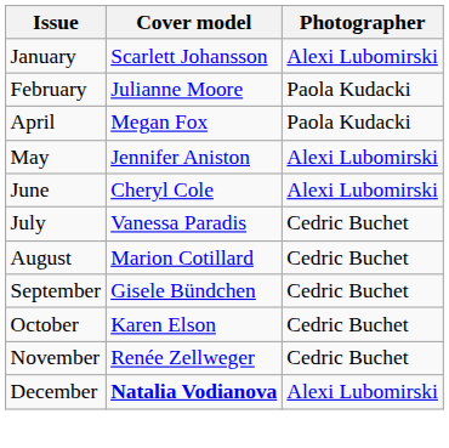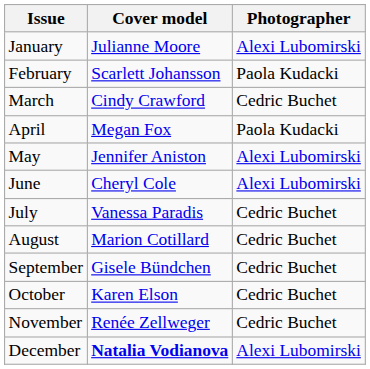 <table class="sortable wikitable">
 <tr>
 <th>Issue</th>
 <th>Cover model</th>
 <th>Photographer</th>
 </tr>
 <tr>
 <td>January</td>
-<td><a href='#'>Scarlett Johansson</a></td>
+<td><a href='#'>Julianne Moore</a></td>
 <td><a href='#'>Alexi Lubomirski</a></td>
 </tr>
 <tr>
 <td>February</td>
-<td><a href='#'>Julianne Moore</a></td>
+<td><a href='#'>Scarlett Johansson</a></td>
 <td>Paola Kudacki</td>
+</tr>
+<tr>
+<td>March</td>
+<td><a href='#'>Cindy Crawford</a></td>
+<td>Cedric Buchet</td>
 </tr>
 <tr>
 <td>April</td>
 <td><a href='#'>Megan Fox</a></td>
 <td>Paola Kudacki</td>
 </tr>
 <tr>
 <td>May</td>
 <td><a href='#'>Jennifer Aniston</a></td>
 <td><a href='#'>Alexi Lubomirski</a></td>
 </tr>
 <tr>
 <td>June</td>
 <td><a href='#'>Cheryl Cole</a></td>
 <td><a href='#'>Alexi Lubomirski</a></td>
 </tr>
 <tr>
 <td>July</td>
 <td><a href='#'>Vanessa Paradis</a></td>
 <td>Cedric Buchet</td>
 </tr>
 <tr>
 <td>August</td>
 <td><a href='#'>Marion Cotillard</a></td>
 <td>Cedric Buchet</td>
 </tr>
 <tr>
 <td>September</td>
 <td><a href='#'>Gisele Bündchen</a></td>
 <td>Cedric Buchet</td>
 </tr>
 <tr>
 <td>October</td>
 <td><a href='#'>Karen Elson</a></td>
 <td>Cedric Buchet</td>
 </tr>
 <tr>
 <td>November</td>
 <td><a href='#'>Renée Zellweger</a></td>
 <td>Cedric Buchet</td>
 </tr>
 <tr>
 <td>December</td>
 <td><strong><a href='#'>Natalia Vodianova</a></strong></td>
 <td><a href='#'>Alexi Lubomirski</a></td>
 </tr>
 </table>
